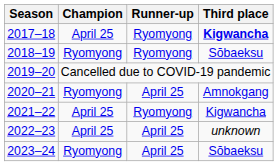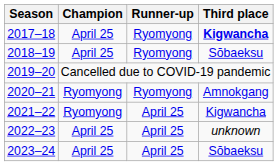 <table class="wikitable" style="text-align:center">
 <tr>
 <th>Season</th>
 <th>Champion</th>
 <th>Runner-up</th>
 <th>Third place</th>
 </tr>
 <tr>
 <td><a href='#'>2017–18</a></td>
 <td><a href='#'>April 25</a></td>
 <td><a href='#'>Ryomyong</a></td>
 <td><strong><a href='#'>Kigwancha</a></strong></td>
 </tr>
 <tr>
 <td><a href='#'>2018–19</a></td>
-<td><a href='#'>Ryomyong</a></td>
+<td><a href='#'>April 25</a></td>
 <td><a href='#'>Ryomyong</a></td>
 <td><a href='#'>Sŏbaeksu</a></td>
 </tr>
 <tr>
 <td><a href='#'>2019–20</a></td>
 <td colspan=3>Cancelled due to COVID-19 pandemic</td>
 </tr>
 <tr>
 <td><a href='#'>2020–21</a></td>
 <td><a href='#'>Ryomyong</a></td>
-<td><a href='#'>April 25</a></td>
+<td><a href='#'>Ryomyong</a></td>
 <td><a href='#'>Amnokgang</a></td>
 </tr>
 <tr>
 <td><a href='#'>2021–22</a></td>
+<td><a href='#'>Ryomyong</a></td>
 <td><a href='#'>April 25</a></td>
-<td><a href='#'>Ryomyong</a></td>
 <td><a href='#'>Kigwancha</a></td>
 </tr>
 <tr>
 <td><a href='#'>2022–23</a></td>
 <td><a href='#'>April 25</a></td>
 <td><a href='#'>April 25</a></td>
 <td><em>unknown</em></td>
 </tr>
 <tr>
 <td><a href='#'>2023–24</a></td>
-<td><a href='#'>Ryomyong</a></td>
+<td><a href='#'>April 25</a></td>
 <td><a href='#'>April 25</a></td>
 <td><a href='#'>Sŏbaeksu</a></td>
 </tr>
 </table>
